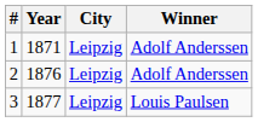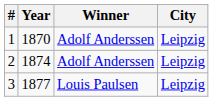 <table class="sortable wikitable">
 <tr>
 <th>#</th>
 <th>Year</th>
+<th>Winner</th>
 <th>City</th>
-<th>Winner</th>
 </tr>
 <tr>
 <td>1</td>
-<td>1871</td>
+<td>1870</td>
+<td><a href='#'>Adolf Anderssen</a></td>
 <td><a href='#'>Leipzig</a></td>
-<td><a href='#'>Adolf Anderssen</a></td>
 </tr>
 <tr>
 <td>2</td>
-<td>1876</td>
+<td>1874</td>
+<td><a href='#'>Adolf Anderssen</a></td>
 <td><a href='#'>Leipzig</a></td>
-<td><a href='#'>Adolf Anderssen</a></td>
 </tr>
 <tr>
 <td>3</td>
 <td>1877</td>
+<td><a href='#'>Louis Paulsen</a></td>
 <td><a href='#'>Leipzig</a></td>
-<td><a href='#'>Louis Paulsen</a></td>
 </tr>
 </table>
